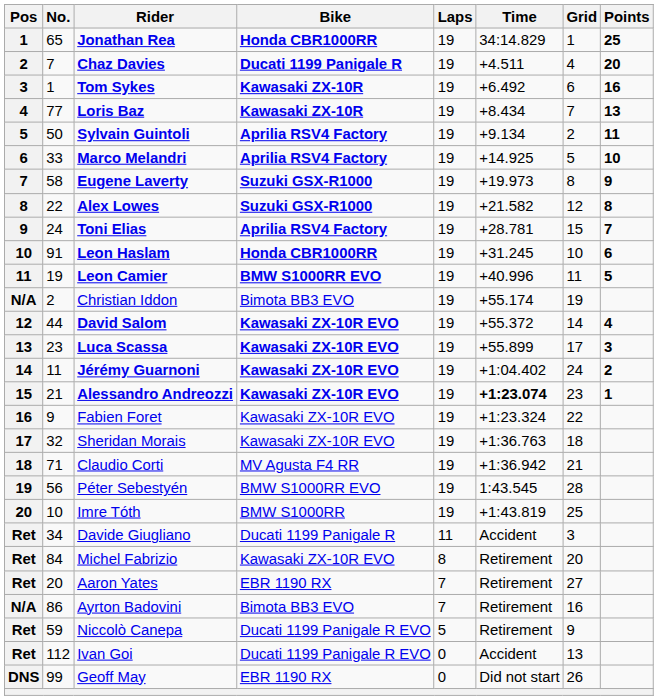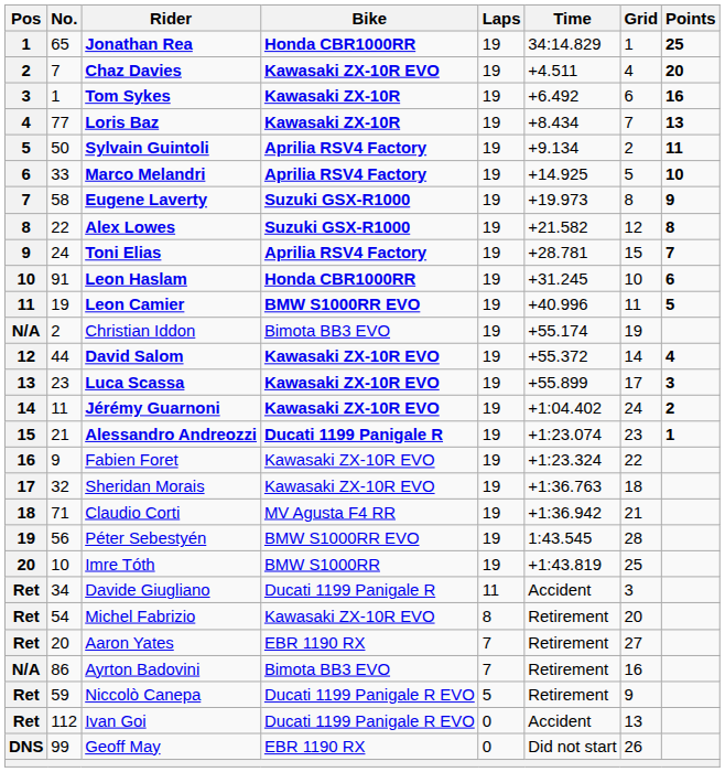 <table class="wikitable" style="font-size: 95%;">
 <tr>
 <th>Pos</th>
 <th>No.</th>
 <th>Rider</th>
 <th>Bike</th>
 <th>Laps</th>
 <th>Time</th>
 <th>Grid</th>
 <th>Points</th>
 </tr>
 <tr>
 <th>1</th>
 <td>65</td>
 <td> <strong><a href='#'>Jonathan Rea</a></strong></td>
 <td><strong><a href='#'>Honda CBR1000RR</a></strong></td>
 <td>19</td>
 <td>34:14.829</td>
 <td>1</td>
 <td><strong>25</strong></td>
 </tr>
 <tr>
 <th>2</th>
 <td>7</td>
 <td> <strong><a href='#'>Chaz Davies</a></strong></td>
-<td><strong><a href='#'>Ducati 1199 Panigale R</a></strong></td>
+<td><strong><a href='#'>Kawasaki ZX-10R EVO</a></strong></td>
 <td>19</td>
 <td>+4.511</td>
 <td>4</td>
 <td><strong>20</strong></td>
 </tr>
 <tr>
 <th>3</th>
 <td>1</td>
 <td> <strong><a href='#'>Tom Sykes</a></strong></td>
 <td><strong><a href='#'>Kawasaki ZX-10R</a></strong></td>
 <td>19</td>
 <td>+6.492</td>
 <td>6</td>
 <td><strong>16</strong></td>
 </tr>
 <tr>
 <th>4</th>
 <td>77</td>
 <td> <strong><a href='#'>Loris Baz</a></strong></td>
 <td><strong><a href='#'>Kawasaki ZX-10R</a></strong></td>
 <td>19</td>
 <td>+8.434</td>
 <td>7</td>
 <td><strong>13</strong></td>
 </tr>
 <tr>
 <th>5</th>
 <td>50</td>
 <td> <strong><a href='#'>Sylvain Guintoli</a></strong></td>
 <td><strong><a href='#'>Aprilia RSV4 Factory</a></strong></td>
 <td>19</td>
 <td>+9.134</td>
 <td>2</td>
 <td><strong>11</strong></td>
 </tr>
 <tr>
 <th>6</th>
 <td>33</td>
 <td> <strong><a href='#'>Marco Melandri</a></strong></td>
 <td><strong><a href='#'>Aprilia RSV4 Factory</a></strong></td>
 <td>19</td>
 <td>+14.925</td>
 <td>5</td>
 <td><strong>10</strong></td>
 </tr>
 <tr>
 <th>7</th>
 <td>58</td>
 <td> <strong><a href='#'>Eugene Laverty</a></strong></td>
 <td><strong><a href='#'>Suzuki GSX-R1000</a></strong></td>
 <td>19</td>
 <td>+19.973</td>
 <td>8</td>
 <td><strong>9</strong></td>
 </tr>
 <tr>
 <th>8</th>
 <td>22</td>
 <td> <strong><a href='#'>Alex Lowes</a></strong></td>
 <td><strong><a href='#'>Suzuki GSX-R1000</a></strong></td>
 <td>19</td>
 <td>+21.582</td>
 <td>12</td>
 <td><strong>8</strong></td>
 </tr>
 <tr>
 <th>9</th>
 <td>24</td>
 <td> <strong><a href='#'>Toni Elias</a></strong></td>
 <td><strong><a href='#'>Aprilia RSV4 Factory</a></strong></td>
 <td>19</td>
 <td>+28.781</td>
 <td>15</td>
 <td><strong>7</strong></td>
 </tr>
 <tr>
 <th>10</th>
 <td>91</td>
 <td> <strong><a href='#'>Leon Haslam</a></strong></td>
 <td><strong><a href='#'>Honda CBR1000RR</a></strong></td>
 <td>19</td>
 <td>+31.245</td>
 <td>10</td>
 <td><strong>6</strong></td>
 </tr>
 <tr>
 <th>11</th>
 <td>19</td>
 <td> <strong><a href='#'>Leon Camier</a></strong></td>
 <td><strong><a href='#'>BMW S1000RR EVO</a></strong></td>
 <td>19</td>
 <td>+40.996</td>
 <td>11</td>
 <td><strong>5</strong></td>
 </tr>
 <tr>
 <th>N/A</th>
 <td>2</td>
 <td> <a href='#'>Christian Iddon</a></td>
 <td><a href='#'>Bimota BB3 EVO</a></td>
 <td>19</td>
 <td>+55.174</td>
 <td>19</td>
 <td></td>
 </tr>
 <tr>
 <th>12</th>
 <td>44</td>
 <td> <strong><a href='#'>David Salom</a></strong></td>
 <td><strong><a href='#'>Kawasaki ZX-10R EVO</a></strong></td>
 <td>19</td>
 <td>+55.372</td>
 <td>14</td>
 <td><strong>4</strong></td>
 </tr>
 <tr>
 <th>13</th>
 <td>23</td>
 <td> <strong><a href='#'>Luca Scassa</a></strong></td>
 <td><strong><a href='#'>Kawasaki ZX-10R EVO</a></strong></td>
 <td>19</td>
 <td>+55.899</td>
 <td>17</td>
 <td><strong>3</strong></td>
 </tr>
 <tr>
 <th>14</th>
 <td>11</td>
 <td> <strong><a href='#'>Jérémy Guarnoni</a></strong></td>
 <td><strong><a href='#'>Kawasaki ZX-10R EVO</a></strong></td>
 <td>19</td>
 <td>+1:04.402</td>
 <td>24</td>
 <td><strong>2</strong></td>
 </tr>
 <tr>
 <th>15</th>
 <td>21</td>
 <td> <strong><a href='#'>Alessandro Andreozzi</a></strong></td>
-<td><strong><a href='#'>Kawasaki ZX-10R EVO</a></strong></td>
+<td><strong><a href='#'>Ducati 1199 Panigale R</a></strong></td>
 <td>19</td>
-<td><strong>+1:23.074</strong></td>
+<td>+1:23.074</td>
 <td>23</td>
 <td><strong>1</strong></td>
 </tr>
 <tr>
 <th>16</th>
 <td>9</td>
 <td> <a href='#'>Fabien Foret</a></td>
 <td><a href='#'>Kawasaki ZX-10R EVO</a></td>
 <td>19</td>
 <td>+1:23.324</td>
 <td>22</td>
 <td></td>
 </tr>
 <tr>
 <th>17</th>
 <td>32</td>
 <td> <a href='#'>Sheridan Morais</a></td>
 <td><a href='#'>Kawasaki ZX-10R EVO</a></td>
 <td>19</td>
 <td>+1:36.763</td>
 <td>18</td>
 <td></td>
 </tr>
 <tr>
 <th>18</th>
 <td>71</td>
 <td> <a href='#'>Claudio Corti</a></td>
 <td><a href='#'>MV Agusta F4 RR</a></td>
 <td>19</td>
 <td>+1:36.942</td>
 <td>21</td>
 <td></td>
 </tr>
 <tr>
 <th>19</th>
 <td>56</td>
 <td> <a href='#'>Péter Sebestyén</a></td>
 <td><a href='#'>BMW S1000RR EVO</a></td>
 <td>19</td>
 <td>1:43.545</td>
 <td>28</td>
 <td></td>
 </tr>
 <tr>
 <th>20</th>
 <td>10</td>
 <td> <a href='#'>Imre Tóth</a></td>
 <td><a href='#'>BMW S1000RR</a></td>
 <td>19</td>
 <td>+1:43.819</td>
 <td>25</td>
 <td></td>
 </tr>
 <tr>
 <th>Ret</th>
 <td>34</td>
 <td> <a href='#'>Davide Giugliano</a></td>
 <td><a href='#'>Ducati 1199 Panigale R</a></td>
 <td>11</td>
 <td>Accident</td>
 <td>3</td>
 <td></td>
 </tr>
 <tr>
 <th>Ret</th>
-<td>84</td>
+<td>54</td>
 <td> <a href='#'>Michel Fabrizio</a></td>
 <td><a href='#'>Kawasaki ZX-10R EVO</a></td>
 <td>8</td>
 <td>Retirement</td>
 <td>20</td>
 <td></td>
 </tr>
 <tr>
 <th>Ret</th>
 <td>20</td>
 <td> <a href='#'>Aaron Yates</a></td>
 <td><a href='#'>EBR 1190 RX</a></td>
 <td>7</td>
 <td>Retirement</td>
 <td>27</td>
 <td></td>
 </tr>
 <tr>
 <th>N/A</th>
 <td>86</td>
 <td> <a href='#'>Ayrton Badovini</a></td>
 <td><a href='#'>Bimota BB3 EVO</a></td>
 <td>7</td>
 <td>Retirement</td>
 <td>16</td>
 <td></td>
 </tr>
 <tr>
 <th>Ret</th>
 <td>59</td>
 <td> <a href='#'>Niccolò Canepa</a></td>
 <td><a href='#'>Ducati 1199 Panigale R EVO</a></td>
 <td>5</td>
 <td>Retirement</td>
 <td>9</td>
 <td></td>
 </tr>
 <tr>
 <th>Ret</th>
 <td>112</td>
 <td> <a href='#'>Ivan Goi</a></td>
 <td><a href='#'>Ducati 1199 Panigale R EVO</a></td>
 <td>0</td>
 <td>Accident</td>
 <td>13</td>
 <td></td>
 </tr>
 <tr>
 <th>DNS</th>
 <td>99</td>
 <td> <a href='#'>Geoff May</a></td>
 <td><a href='#'>EBR 1190 RX</a></td>
 <td>0</td>
 <td>Did not start</td>
 <td>26</td>
 <td></td>
 </tr>
 <tr>
 <th colspan=8></th>
 </tr>
 </table>
